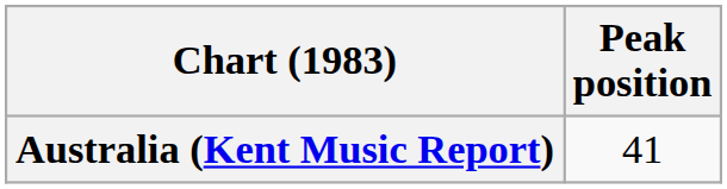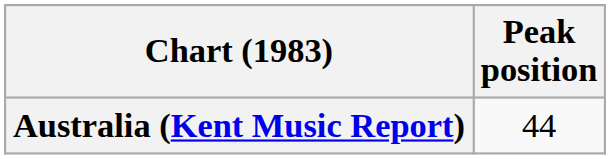 <table class="wikitable plainrowheaders">
 <tr>
 <th scope="col">Chart (1983)</th>
 <th scope="col">Peak<br>position</th>
 </tr>
 <tr>
 <th scope="row">Australia (<a href='#'>Kent Music Report</a>)</th>
-<td style="text-align:center;">41</td>
+<td style="text-align:center;">44</td>
 </tr>
 </table>
